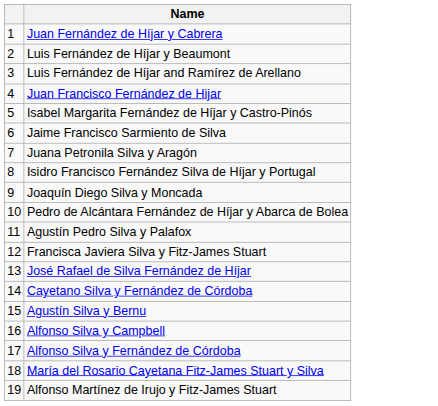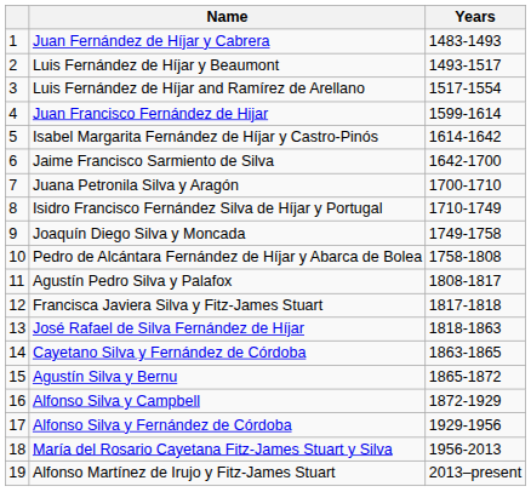 <table class="wikitable">
 <tr>
 <th></th>
 <th>Name</th>
+<th>Years</th>
 </tr>
 <tr>
 <td>1</td>
 <td><a href='#'>Juan Fernández de Híjar y Cabrera</a></td>
+<td>1483-1493</td>
 </tr>
 <tr>
 <td>2</td>
 <td>Luis Fernández de Híjar y Beaumont</td>
+<td>1493-1517</td>
 </tr>
 <tr>
 <td>3</td>
 <td>Luis Fernández de Híjar and Ramírez de Arellano</td>
+<td>1517-1554</td>
 </tr>
 <tr>
 <td>4</td>
 <td><a href='#'>Juan Francisco Fernández de Hijar</a></td>
+<td>1599-1614</td>
 </tr>
 <tr>
 <td>5</td>
 <td>Isabel Margarita Fernández de Híjar y Castro-Pinós</td>
+<td>1614-1642</td>
 </tr>
 <tr>
 <td>6</td>
 <td Jaime Fernández de Híjar>Jaime Francisco Sarmiento de Silva</td>
+<td>1642-1700</td>
 </tr>
 <tr>
 <td>7</td>
 <td>Juana Petronila Silva y Aragón</td>
+<td>1700-1710</td>
 </tr>
 <tr>
 <td>8</td>
 <td>Isidro Francisco Fernández Silva de Híjar y Portugal</td>
+<td>1710-1749</td>
 </tr>
 <tr>
 <td>9</td>
 <td>Joaquín Diego Silva y Moncada</td>
+<td>1749-1758</td>
 </tr>
 <tr>
 <td>10</td>
 <td>Pedro de Alcántara Fernández de Híjar y Abarca de Bolea</td>
+<td>1758-1808</td>
 </tr>
 <tr>
 <td>11</td>
 <td>Agustín Pedro Silva y Palafox</td>
+<td>1808-1817</td>
 </tr>
 <tr>
 <td>12</td>
 <td>Francisca Javiera Silva y Fitz-James Stuart</td>
+<td>1817-1818</td>
 </tr>
 <tr>
 <td>13</td>
 <td><a href='#'>José Rafael de Silva Fernández de Híjar</a></td>
+<td>1818-1863</td>
 </tr>
 <tr>
 <td>14</td>
 <td><a href='#'>Cayetano Silva y Fernández de Córdoba</a></td>
+<td>1863-1865</td>
 </tr>
 <tr>
 <td>15</td>
 <td><a href='#'>Agustín Silva y Bernu</a></td>
+<td>1865-1872</td>
 </tr>
 <tr>
 <td>16</td>
 <td><a href='#'>Alfonso Silva y Campbell</a></td>
+<td>1872-1929</td>
 </tr>
 <tr>
 <td>17</td>
 <td><a href='#'>Alfonso Silva y Fernández de Córdoba</a></td>
+<td>1929-1956</td>
 </tr>
 <tr>
 <td>18</td>
 <td><a href='#'>María del Rosario Cayetana Fitz-James Stuart y Silva</a></td>
+<td>1956-2013</td>
 </tr>
 <tr>
 <td>19</td>
 <td>Alfonso Martínez de Irujo y Fitz-James Stuart</td>
+<td>2013–present</td>
 </tr>
 </table>
